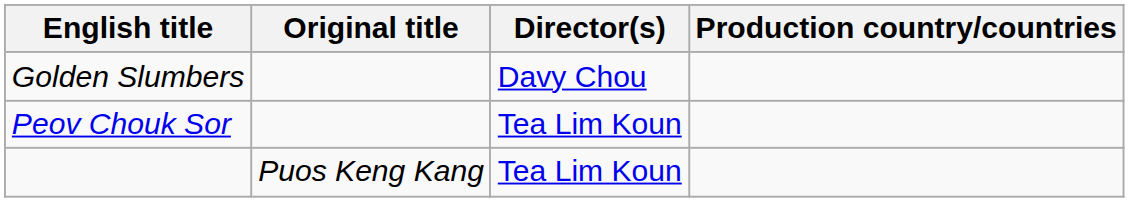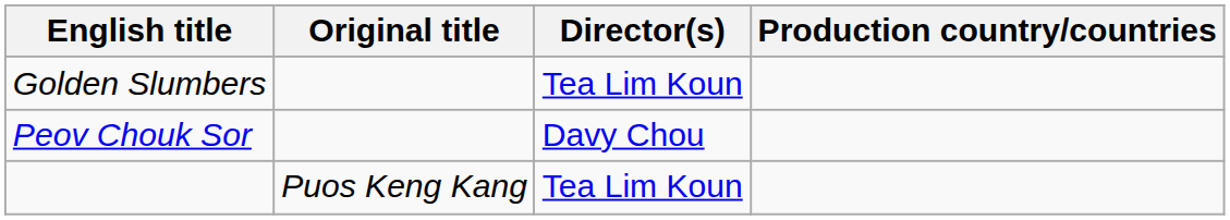 <table class="sortable wikitable">
 <tr>
 <th>English title</th>
 <th>Original title</th>
 <th>Director(s)</th>
 <th>Production country/countries</th>
 </tr>
 <tr>
 <td><em>Golden Slumbers</em></td>
 <td></td>
-<td><a href='#'>Davy Chou</a></td>
+<td><a href='#'>Tea Lim Koun</a></td>
 <td><br></td>
 </tr>
 <tr>
 <td><em><a href='#'>Peov Chouk Sor</a></em></td>
 <td></td>
-<td><a href='#'>Tea Lim Koun</a></td>
+<td><a href='#'>Davy Chou</a></td>
 <td></td>
 </tr>
 <tr>
 <td></td>
 <td> <em>Puos Keng Kang</em></td>
 <td><a href='#'>Tea Lim Koun</a></td>
 <td></td>
 </tr>
 </table>
